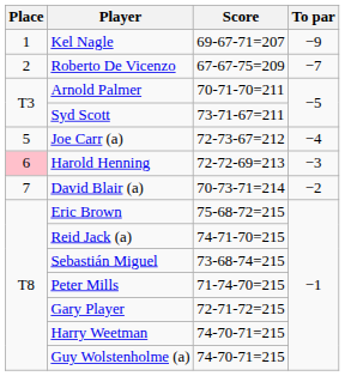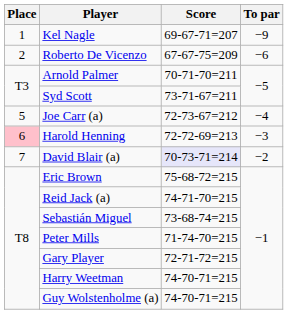 <table class="wikitable">
 <tr>
 <th>Place</th>
 <th>Player</th>
 <th>Score</th>
 <th>To par</th>
 </tr>
 <tr>
 <td align=center>1</td>
 <td> <a href='#'>Kel Nagle</a></td>
 <td align=center>69-67-71=207</td>
 <td align=center>−9</td>
 </tr>
 <tr>
 <td align=center>2</td>
 <td> <a href='#'>Roberto De Vicenzo</a></td>
 <td align=center>67-67-75=209</td>
-<td align=center>−7</td>
+<td align=center>−6</td>
 </tr>
 <tr>
 <td rowspan="2" align=center>T3</td>
 <td> <a href='#'>Arnold Palmer</a></td>
 <td align=center>70-71-70=211</td>
 <td rowspan="2" align=center>−5</td>
 </tr>
 <tr>
 <td> <a href='#'>Syd Scott</a></td>
 <td align=center>73-71-67=211</td>
 </tr>
 <tr>
 <td align=center>5</td>
 <td> <a href='#'>Joe Carr</a> (a)</td>
 <td align=center>72-73-67=212</td>
 <td align=center>−4</td>
 </tr>
 <tr>
 <td align=center style="background: pink;">6</td>
 <td> <a href='#'>Harold Henning</a></td>
 <td align=center>72-72-69=213</td>
 <td align=center>−3</td>
 </tr>
 <tr>
 <td align=center>7</td>
 <td> <a href='#'>David Blair</a> (a)</td>
-<td align=center>70-73-71=214</td>
+<td align=center style="background: lavender;">70-73-71=214</td>
 <td align=center>−2</td>
 </tr>
 <tr>
 <td rowspan="7" align=center>T8</td>
 <td> <a href='#'>Eric Brown</a></td>
 <td align=center>75-68-72=215</td>
 <td rowspan="7" align=center>−1</td>
 </tr>
 <tr>
 <td> <a href='#'>Reid Jack</a> (a)</td>
 <td align=center>74-71-70=215</td>
 </tr>
 <tr>
 <td> <a href='#'>Sebastián Miguel</a></td>
 <td align=center>73-68-74=215</td>
 </tr>
 <tr>
 <td> <a href='#'>Peter Mills</a></td>
 <td align=center>71-74-70=215</td>
 </tr>
 <tr>
 <td> <a href='#'>Gary Player</a></td>
 <td align=center>72-71-72=215</td>
 </tr>
 <tr>
 <td> <a href='#'>Harry Weetman</a></td>
 <td align=center>74-70-71=215</td>
 </tr>
 <tr>
 <td> <a href='#'>Guy Wolstenholme</a> (a)</td>
 <td align=center>74-70-71=215</td>
 </tr>
 </table>
